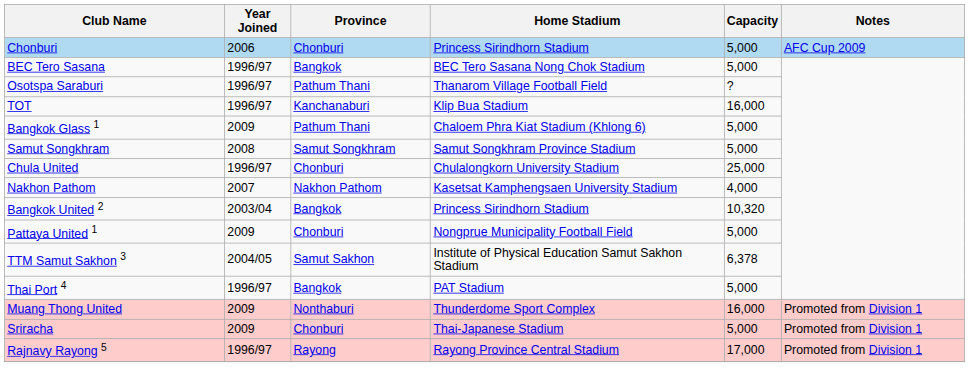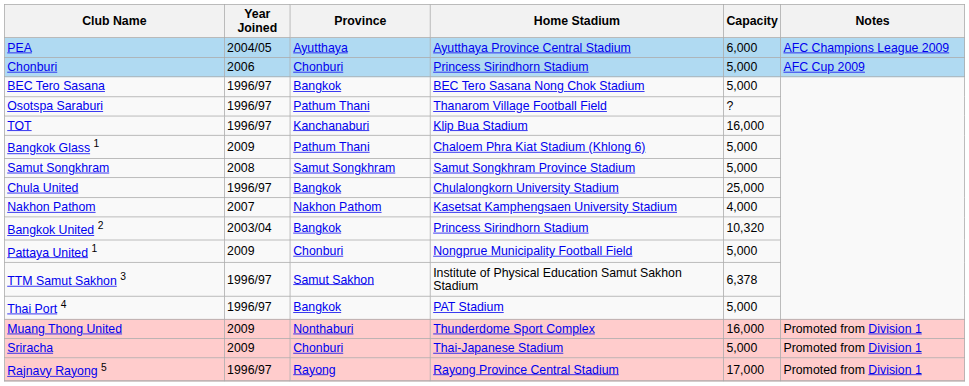 <table class="wikitable">
 <tr>
 <th width=24%>Club Name</th>
 <th width=7%>Year Joined</th>
 <th width=15%>Province</th>
 <th width=32%>Home Stadium</th>
 <th width=2%>Capacity</th>
 <th width=20%>Notes</th>
+</tr>
+<tr style="background: #B0DAF2;">
+<td><a href='#'>PEA</a></td>
+<td>2004/05</td>
+<td><a href='#'>Ayutthaya</a></td>
+<td><a href='#'>Ayutthaya Province Central Stadium</a></td>
+<td>6,000</td>
+<td><a href='#'>AFC Champions League 2009</a></td>
 </tr>
 <tr style="background: #B0DAF2;">
 <td><a href='#'>Chonburi</a></td>
 <td>2006</td>
 <td><a href='#'>Chonburi</a></td>
 <td><a href='#'>Princess Sirindhorn Stadium</a></td>
 <td>5,000</td>
 <td><a href='#'>AFC Cup 2009</a></td>
 </tr>
 <tr>
 <td><a href='#'>BEC Tero Sasana</a></td>
 <td>1996/97</td>
 <td><a href='#'>Bangkok</a></td>
 <td><a href='#'>BEC Tero Sasana Nong Chok Stadium</a></td>
 <td>5,000</td>
 </tr>
 <tr>
 <td><a href='#'>Osotspa Saraburi</a></td>
 <td>1996/97</td>
 <td><a href='#'>Pathum Thani</a></td>
 <td><a href='#'>Thanarom Village Football Field</a></td>
 <td>?</td>
 </tr>
 <tr>
 <td><a href='#'>TOT</a></td>
 <td>1996/97</td>
 <td><a href='#'>Kanchanaburi</a></td>
 <td><a href='#'>Klip Bua Stadium</a></td>
 <td>16,000</td>
 </tr>
 <tr>
 <td><a href='#'>Bangkok Glass</a> <sup>1</sup></td>
 <td>2009</td>
 <td><a href='#'>Pathum Thani</a></td>
 <td><a href='#'>Chaloem Phra Kiat Stadium (Khlong 6)</a></td>
 <td>5,000</td>
 </tr>
 <tr>
 <td><a href='#'>Samut Songkhram</a></td>
 <td>2008</td>
 <td><a href='#'>Samut Songkhram</a></td>
 <td><a href='#'>Samut Songkhram Province Stadium</a></td>
 <td>5,000</td>
 </tr>
 <tr>
 <td><a href='#'>Chula United</a></td>
 <td>1996/97</td>
-<td><a href='#'>Chonburi</a></td>
+<td><a href='#'>Bangkok</a></td>
 <td><a href='#'>Chulalongkorn University Stadium</a></td>
 <td>25,000</td>
 </tr>
 <tr>
 <td><a href='#'>Nakhon Pathom</a></td>
 <td>2007</td>
 <td><a href='#'>Nakhon Pathom</a></td>
 <td><a href='#'>Kasetsat Kamphengsaen University Stadium</a></td>
 <td>4,000</td>
 </tr>
 <tr>
 <td><a href='#'>Bangkok United</a> <sup>2</sup></td>
 <td>2003/04</td>
 <td><a href='#'>Bangkok</a></td>
 <td><a href='#'>Princess Sirindhorn Stadium</a></td>
 <td>10,320</td>
 </tr>
 <tr>
 <td><a href='#'>Pattaya United</a> <sup>1</sup></td>
 <td>2009</td>
 <td><a href='#'>Chonburi</a></td>
 <td><a href='#'>Nongprue Municipality Football Field</a></td>
 <td>5,000</td>
 </tr>
 <tr>
 <td><a href='#'>TTM Samut Sakhon</a> <sup>3</sup></td>
-<td>2004/05</td>
+<td>1996/97</td>
 <td><a href='#'>Samut Sakhon</a></td>
 <td>Institute of Physical Education Samut Sakhon Stadium</td>
 <td>6,378</td>
 </tr>
 <tr>
 <td><a href='#'>Thai Port</a> <sup>4</sup></td>
 <td>1996/97</td>
 <td><a href='#'>Bangkok</a></td>
 <td><a href='#'>PAT Stadium</a></td>
 <td>5,000</td>
 </tr>
 <tr style="background: #FFCCCC;">
 <td><a href='#'>Muang Thong United</a></td>
 <td>2009</td>
 <td><a href='#'>Nonthaburi</a></td>
 <td><a href='#'>Thunderdome Sport Complex</a></td>
 <td>16,000</td>
 <td>Promoted from <a href='#'>Division 1</a></td>
 </tr>
 <tr style="background: #FFCCCC;">
 <td><a href='#'>Sriracha</a></td>
 <td>2009</td>
 <td><a href='#'>Chonburi</a></td>
 <td><a href='#'>Thai-Japanese Stadium</a></td>
 <td>5,000</td>
 <td>Promoted from <a href='#'>Division 1</a></td>
 </tr>
 <tr style="background: #FFCCCC;">
 <td><a href='#'>Rajnavy Rayong</a> <sup>5</sup></td>
 <td>1996/97</td>
 <td><a href='#'>Rayong</a></td>
 <td><a href='#'>Rayong Province Central Stadium</a></td>
 <td>17,000</td>
 <td>Promoted from <a href='#'>Division 1</a></td>
 </tr>
 <tr>
 </tr>
 </table>
